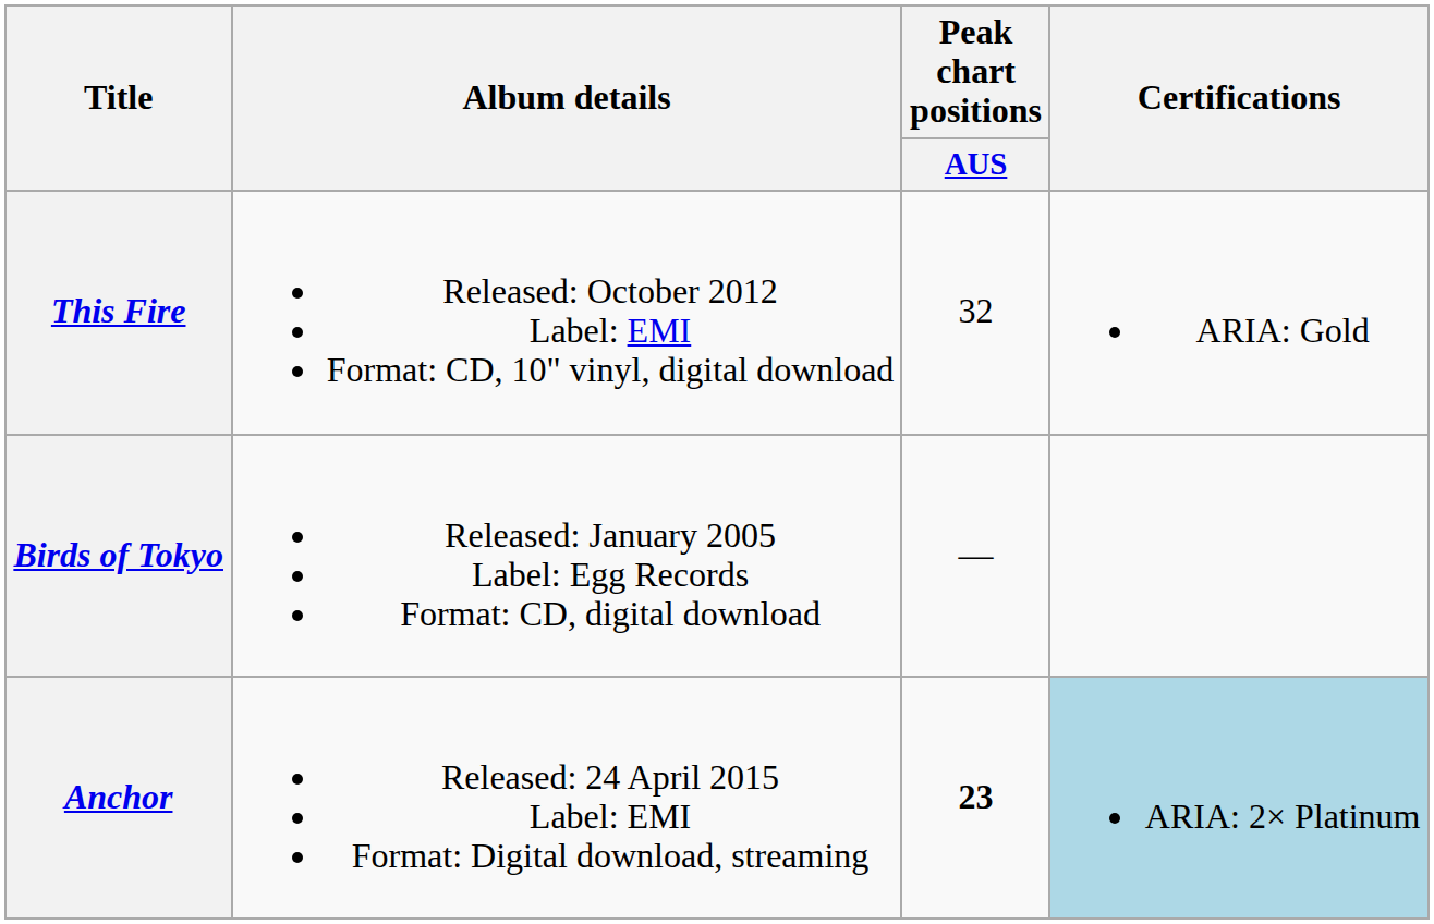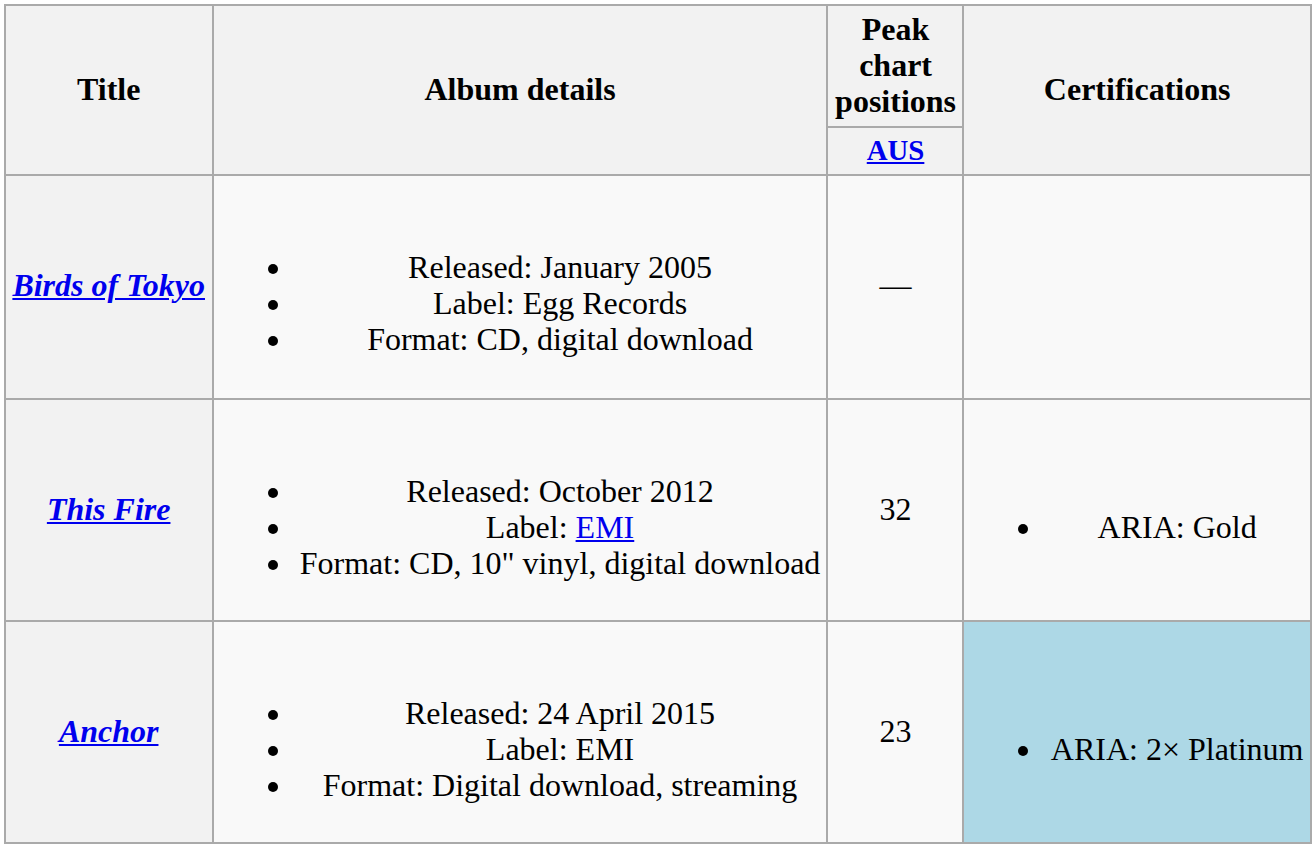 <table class="wikitable plainrowheaders" style="text-align:center;">
 <tr>
 <th scope="col" rowspan="2">Title</th>
 <th scope="col" rowspan="2">Album details</th>
 <th scope="col">Peak chart<br>positions</th>
 <th scope="col" rowspan="2">Certifications</th>
 </tr>
 <tr>
 <th scope="col" style="width:3em; font-size:90%;"><a href='#'>AUS</a><br></th>
 </tr>
 <tr>
+<th scope="row"><em><a href='#'>Birds of Tokyo</a></em></th>
+<td><br><ul><li>Released: January 2005</li><li>Label: Egg Records<br></li><li>Format: CD, digital download</li></ul></td>
+<td>—</td>
+<td></td>
+</tr>
+<tr>
 <th scope="row"><em><a href='#'>This Fire</a></em></th>
 <td><br><ul><li>Released: October 2012</li><li>Label: <a href='#'>EMI</a></li><li>Format: CD, 10" vinyl, digital download</li></ul></td>
 <td>32</td>
 <td><br><ul><li>ARIA: Gold</li></ul></td>
 </tr>
 <tr>
-<th scope="row"><em><a href='#'>Birds of Tokyo</a></em></th>
-<td><br><ul><li>Released: January 2005</li><li>Label: Egg Records<br></li><li>Format: CD, digital download</li></ul></td>
-<td>—</td>
-<td></td>
-</tr>
-<tr>
 <th scope="row"><em><a href='#'>Anchor</a></em></th>
 <td><br><ul><li>Released: 24 April 2015</li><li>Label: EMI</li><li>Format: Digital download, streaming</li></ul></td>
-<td><strong>23</strong></td>
+<td>23</td>
 <td style="background: lightblue;"><br><ul><li>ARIA: 2× Platinum</li></ul></td>
 </tr>
 </table>
